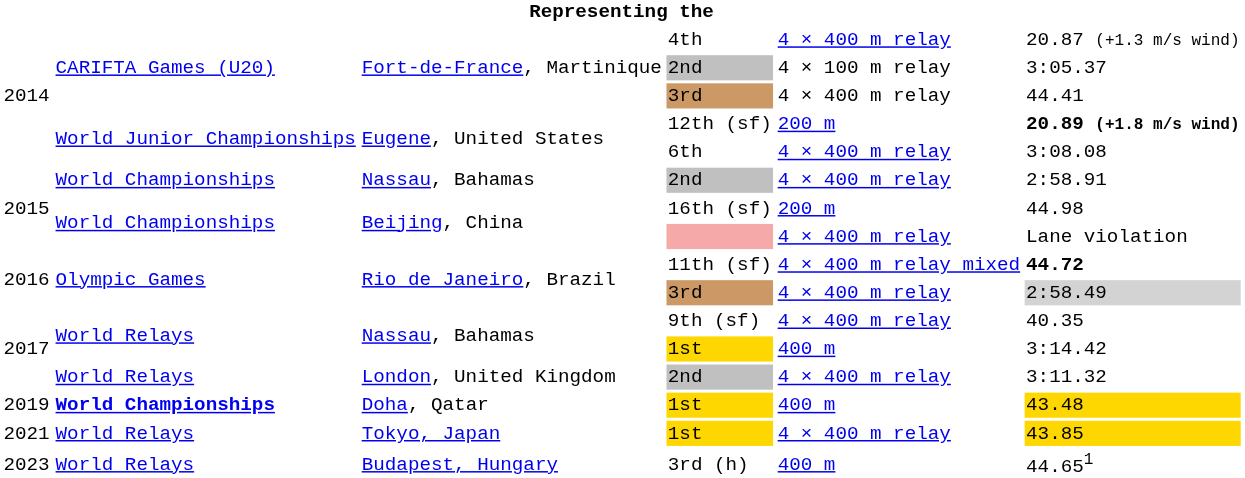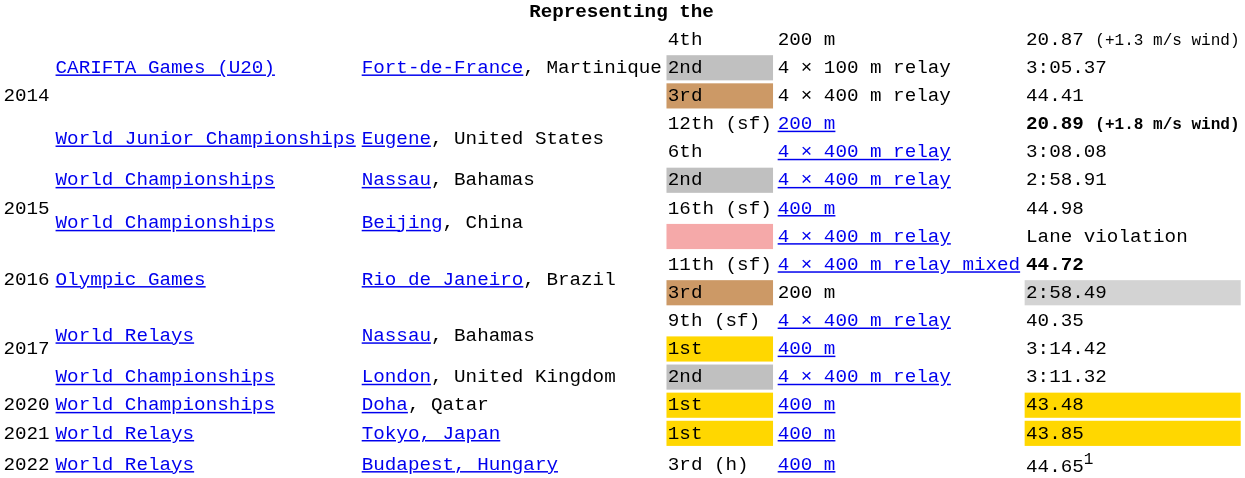 <table>
 <tr>
 <th colspan="6">Representing the </th>
 </tr>
 <tr>
 <td rowspan=5>2014</td>
 <td rowspan=3><a href='#'>CARIFTA Games (U20)</a></td>
 <td rowspan=3><a href='#'>Fort-de-France</a>, Martinique</td>
 <td>4th</td>
-<td data-sort-value="1600 relay"><a href='#'>4 × 400 m relay</a></td>
+<td>200 m</td>
 <td>20.87 <small>(+1.3 m/s wind)</small></td>
 </tr>
 <tr>
 <td bgcolor=silver>2nd</td>
 <td data-sort-value="400 relay">4 × 100 m relay</td>
 <td data-sort-value=185.37>3:05.37</td>
 </tr>
 <tr>
 <td bgcolor=cc9966>3rd</td>
 <td data-sort-value="1600 relay">4 × 400 m relay</td>
 <td>44.41</td>
 </tr>
 <tr>
 <td rowspan=2><a href='#'>World Junior Championships</a></td>
 <td rowspan=2><a href='#'>Eugene</a>, United States</td>
 <td>12th (sf)</td>
 <td><a href='#'>200 m</a></td>
 <td><strong>20.89 <small>(+1.8 m/s wind)</small></strong></td>
 </tr>
 <tr>
 <td>6th</td>
 <td data-sort-value="1600 relay"><a href='#'>4 × 400 m relay</a></td>
 <td data-sort-value=188.08>3:08.08</td>
 </tr>
 <tr>
 <td rowspan=3>2015</td>
 <td><a href='#'>World Championships</a></td>
 <td><a href='#'>Nassau</a>, Bahamas</td>
 <td bgcolor=silver>2nd</td>
 <td data-sort-value="1600 relay"><a href='#'>4 × 400 m relay</a></td>
 <td data-sort-value=178.91>2:58.91</td>
 </tr>
 <tr>
 <td rowspan=2><a href='#'>World Championships</a></td>
 <td rowspan=2><a href='#'>Beijing</a>, China</td>
 <td>16th (sf)</td>
-<td><a href='#'>200 m</a></td>
+<td><a href='#'>400 m</a></td>
 <td>44.98</td>
 </tr>
 <tr>
 <td bgcolor=f5a9a9></td>
 <td data-sort-value="1600 relay"><a href='#'>4 × 400 m relay</a></td>
 <td data-sort-value=9999>Lane violation</td>
 </tr>
 <tr>
 <td rowspan=2>2016</td>
 <td rowspan=2><a href='#'>Olympic Games</a></td>
 <td rowspan=2><a href='#'>Rio de Janeiro</a>, Brazil</td>
 <td>11th (sf)</td>
 <td data-sort-value="1600 relay mixed"><a href='#'>4 × 400 m relay mixed</a></td>
 <td><strong>44.72</strong></td>
 </tr>
 <tr>
 <td bgcolor=cc9966>3rd</td>
-<td data-sort-value="1600 relay"><a href='#'>4 × 400 m relay</a></td>
+<td>200 m</td>
 <td data-sort-value=178.49 style="background: lightgrey;">2:58.49</td>
 </tr>
 <tr>
 <td rowspan=3>2017</td>
 <td rowspan=2><a href='#'>World Relays</a></td>
 <td rowspan=2><a href='#'>Nassau</a>, Bahamas</td>
 <td>9th (sf)</td>
 <td data-sort-value="1600 relay"><a href='#'>4 × 400 m relay</a></td>
 <td>40.35</td>
 </tr>
 <tr>
 <td bgcolor=gold>1st</td>
 <td><a href='#'>400 m</a></td>
 <td data-sort-value=194.42>3:14.42</td>
 </tr>
 <tr>
-<td><a href='#'>World Relays</a></td>
+<td><a href='#'>World Championships</a></td>
 <td><a href='#'>London</a>, United Kingdom</td>
 <td bgcolor=silver>2nd</td>
 <td data-sort-value="1600 relay"><a href='#'>4 × 400 m relay</a></td>
 <td data-sort-value=191.32>3:11.32</td>
 </tr>
 <tr>
-<td>2019</td>
-<td><strong><a href='#'>World Championships</a></strong></td>
+<td>2020</td>
+<td><a href='#'>World Championships</a></td>
 <td><a href='#'>Doha</a>, Qatar</td>
 <td bgcolor=gold>1st</td>
 <td><a href='#'>400 m</a></td>
 <td bgcolor=gold>43.48 </td>
 </tr>
 <tr>
 <td>2021</td>
 <td><a href='#'>World Relays</a></td>
 <td><a href='#'>Tokyo, Japan</a></td>
 <td bgcolor=gold>1st</td>
-<td data-sort-value="1600 relay"><a href='#'>4 × 400 m relay</a></td>
+<td><a href='#'>400 m</a></td>
 <td bgcolor=gold>43.85</td>
 </tr>
 <tr>
-<td>2023</td>
+<td>2022</td>
 <td><a href='#'>World Relays</a></td>
 <td><a href='#'>Budapest, Hungary</a></td>
 <td>3rd (h)</td>
 <td><a href='#'>400 m</a></td>
 <td>44.65<sup>1</sup></td>
 </tr>
 </table>
